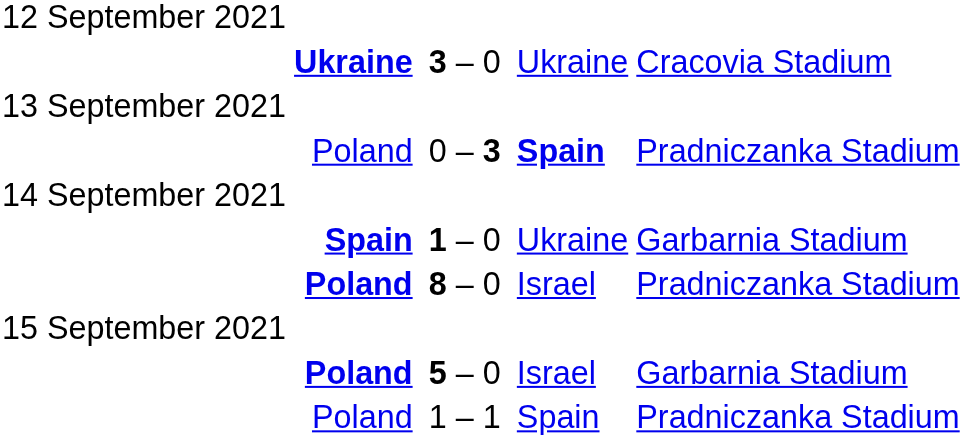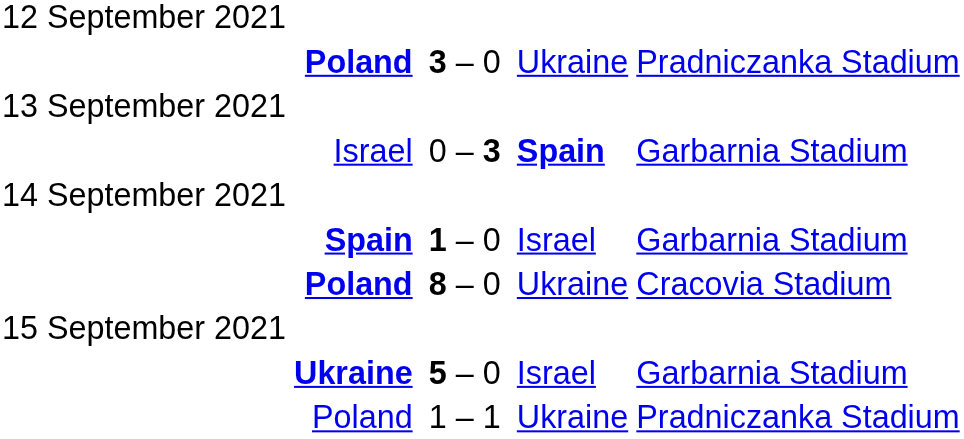 <table>
 <tr>
 <td>12 September 2021</td>
 </tr>
 <tr>
 <td></td>
-<td align=right><strong><a href='#'>Ukraine</a></strong></td>
+<td align=right><strong><a href='#'>Poland</a></strong></td>
 <td></td>
 <td><strong>3</strong> – 0</td>
 <td></td>
 <td><a href='#'>Ukraine</a></td>
-<td><a href='#'>Cracovia Stadium</a></td>
+<td><a href='#'>Pradniczanka Stadium</a></td>
 </tr>
 <tr>
 <td>13 September 2021</td>
 </tr>
 <tr>
 <td></td>
-<td align=right><a href='#'>Poland</a></td>
+<td align=right><a href='#'>Israel</a></td>
 <td></td>
 <td>0 – <strong>3</strong></td>
 <td></td>
 <td><strong><a href='#'>Spain</a></strong></td>
-<td><a href='#'>Pradniczanka Stadium</a></td>
+<td><a href='#'>Garbarnia Stadium</a></td>
 </tr>
 <tr>
 <td>14 September 2021</td>
 </tr>
 <tr>
 <td></td>
 <td align=right><strong><a href='#'>Spain</a></strong></td>
 <td></td>
 <td><strong>1</strong> – 0</td>
 <td></td>
-<td><a href='#'>Ukraine</a></td>
+<td><a href='#'>Israel</a></td>
 <td><a href='#'>Garbarnia Stadium</a></td>
 </tr>
 <tr>
 <td></td>
 <td align=right><strong><a href='#'>Poland</a></strong></td>
 <td></td>
 <td><strong>8</strong> – 0</td>
 <td></td>
-<td><a href='#'>Israel</a></td>
-<td><a href='#'>Pradniczanka Stadium</a></td>
+<td><a href='#'>Ukraine</a></td>
+<td><a href='#'>Cracovia Stadium</a></td>
 </tr>
 <tr>
 <td>15 September 2021</td>
 </tr>
 <tr>
 <td></td>
-<td align=right><strong><a href='#'>Poland</a></strong></td>
+<td align=right><strong><a href='#'>Ukraine</a></strong></td>
 <td></td>
 <td><strong>5</strong> – 0</td>
 <td></td>
 <td><a href='#'>Israel</a></td>
 <td><a href='#'>Garbarnia Stadium</a></td>
 </tr>
 <tr>
 <td></td>
 <td align=right><a href='#'>Poland</a></td>
 <td></td>
 <td>1 – 1</td>
 <td></td>
-<td><a href='#'>Spain</a></td>
+<td><a href='#'>Ukraine</a></td>
 <td><a href='#'>Pradniczanka Stadium</a></td>
 </tr>
 </table>
